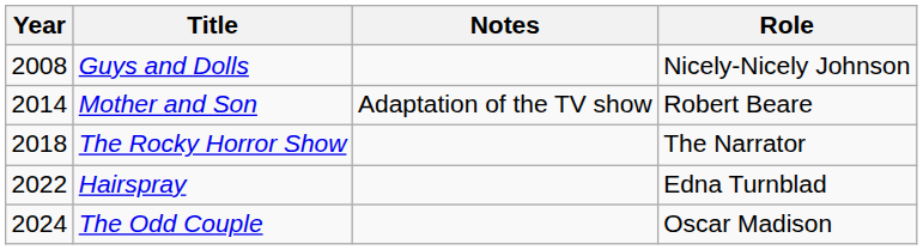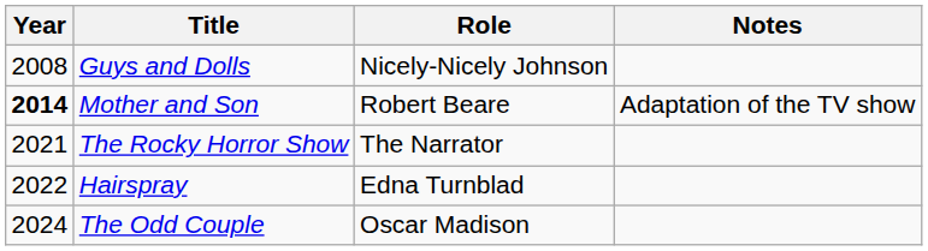 <table class="wikitable sortable">
 <tr>
 <th>Year</th>
 <th>Title</th>
+<th>Role</th>
 <th>Notes</th>
-<th>Role</th>
 </tr>
 <tr>
 <td>2008</td>
 <td><em><a href='#'>Guys and Dolls</a></em></td>
+<td>Nicely-Nicely Johnson</td>
 <td></td>
-<td>Nicely-Nicely Johnson</td>
 </tr>
 <tr>
-<td>2014</td>
+<td><strong>2014</strong></td>
 <td><em><a href='#'>Mother and Son</a></em></td>
+<td>Robert Beare</td>
 <td>Adaptation of the TV show</td>
-<td>Robert Beare</td>
 </tr>
 <tr>
-<td>2018</td>
+<td>2021</td>
 <td><em><a href='#'>The Rocky Horror Show</a></em></td>
+<td>The Narrator</td>
 <td></td>
-<td>The Narrator</td>
 </tr>
 <tr>
 <td>2022</td>
 <td><em><a href='#'>Hairspray</a></em></td>
+<td>Edna Turnblad</td>
 <td></td>
-<td>Edna Turnblad</td>
 </tr>
 <tr>
 <td>2024</td>
 <td><em><a href='#'>The Odd Couple</a></em></td>
+<td>Oscar Madison</td>
 <td></td>
-<td>Oscar Madison</td>
 </tr>
 </table>
